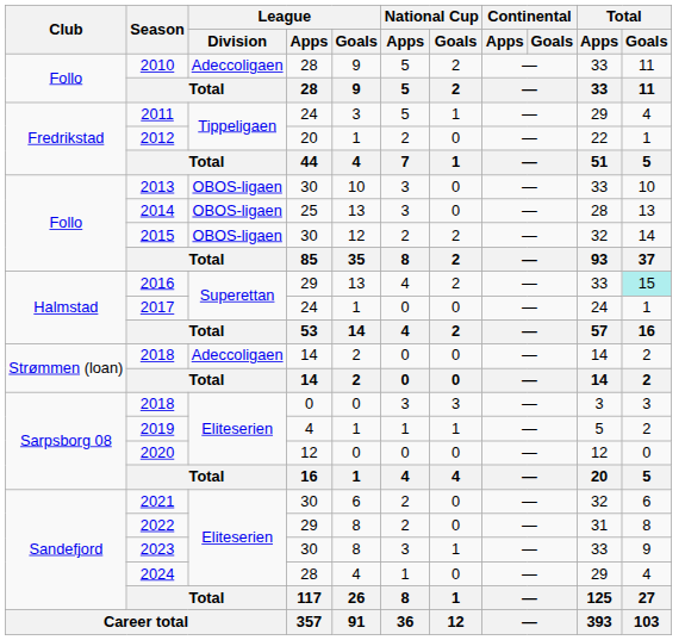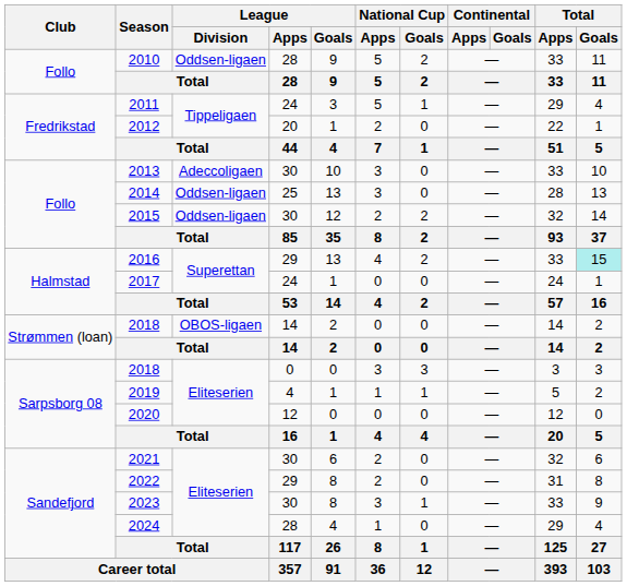 <table class="wikitable" style="text-align: center;">
 <tr>
 <th rowspan="2">Club</th>
 <th rowspan="2">Season</th>
 <th colspan="3">League</th>
 <th colspan="2">National Cup</th>
 <th colspan="2">Continental</th>
 <th colspan="2">Total</th>
 </tr>
 <tr>
 <th>Division</th>
 <th>Apps</th>
 <th>Goals</th>
 <th>Apps</th>
 <th>Goals</th>
 <th>Apps</th>
 <th>Goals</th>
 <th>Apps</th>
 <th>Goals</th>
 </tr>
 <tr>
 <td rowspan="2"><a href='#'>Follo</a></td>
 <td><a href='#'>2010</a></td>
-<td rowspan="1"><a href='#'>Adeccoligaen</a></td>
+<td rowspan="1"><a href='#'>Oddsen-ligaen</a></td>
 <td>28</td>
 <td>9</td>
 <td>5</td>
 <td>2</td>
 <td colspan="2">—</td>
 <td>33</td>
 <td>11</td>
 </tr>
 <tr>
 <th colspan="2">Total</th>
 <th>28</th>
 <th>9</th>
 <th>5</th>
 <th>2</th>
 <th colspan="2">—</th>
 <th>33</th>
 <th>11</th>
 </tr>
 <tr>
 <td rowspan="3"><a href='#'>Fredrikstad</a></td>
 <td><a href='#'>2011</a></td>
 <td rowspan="2"><a href='#'>Tippeligaen</a></td>
 <td>24</td>
 <td>3</td>
 <td>5</td>
 <td>1</td>
 <td colspan="2">—</td>
 <td>29</td>
 <td>4</td>
 </tr>
 <tr>
 <td><a href='#'>2012</a></td>
 <td>20</td>
 <td>1</td>
 <td>2</td>
 <td>0</td>
 <td colspan="2">—</td>
 <td>22</td>
 <td>1</td>
 </tr>
 <tr>
 <th colspan="2">Total</th>
 <th>44</th>
 <th>4</th>
 <th>7</th>
 <th>1</th>
 <th colspan="2">—</th>
 <th>51</th>
 <th>5</th>
 </tr>
 <tr>
 <td rowspan="4"><a href='#'>Follo</a></td>
 <td><a href='#'>2013</a></td>
-<td rowspan="1"><a href='#'>OBOS-ligaen</a></td>
+<td rowspan="1"><a href='#'>Adeccoligaen</a></td>
 <td>30</td>
 <td>10</td>
 <td>3</td>
 <td>0</td>
 <td colspan="2">—</td>
 <td>33</td>
 <td>10</td>
 </tr>
 <tr>
 <td><a href='#'>2014</a></td>
-<td rowspan="1"><a href='#'>OBOS-ligaen</a></td>
+<td rowspan="1"><a href='#'>Oddsen-ligaen</a></td>
 <td>25</td>
 <td>13</td>
 <td>3</td>
 <td>0</td>
 <td colspan="2">—</td>
 <td>28</td>
 <td>13</td>
 </tr>
 <tr>
 <td><a href='#'>2015</a></td>
-<td rowspan="1"><a href='#'>OBOS-ligaen</a></td>
+<td rowspan="1"><a href='#'>Oddsen-ligaen</a></td>
 <td>30</td>
 <td>12</td>
 <td>2</td>
 <td>2</td>
 <td colspan="2">—</td>
 <td>32</td>
 <td>14</td>
 </tr>
 <tr>
 <th colspan="2">Total</th>
 <th>85</th>
 <th>35</th>
 <th>8</th>
 <th>2</th>
 <th colspan="2">—</th>
 <th>93</th>
 <th>37</th>
 </tr>
 <tr>
 <td rowspan="3"><a href='#'>Halmstad</a></td>
 <td><a href='#'>2016</a></td>
 <td rowspan="2"><a href='#'>Superettan</a></td>
 <td>29</td>
 <td>13</td>
 <td>4</td>
 <td>2</td>
 <td colspan="2">—</td>
 <td>33</td>
 <td style="background: paleturquoise;">15</td>
 </tr>
 <tr>
 <td><a href='#'>2017</a></td>
 <td>24</td>
 <td>1</td>
 <td>0</td>
 <td>0</td>
 <td colspan="2">—</td>
 <td>24</td>
 <td>1</td>
 </tr>
 <tr>
 <th colspan="2">Total</th>
 <th>53</th>
 <th>14</th>
 <th>4</th>
 <th>2</th>
 <th colspan="2">—</th>
 <th>57</th>
 <th>16</th>
 </tr>
 <tr>
 <td rowspan="2"><a href='#'>Strømmen</a> (loan)</td>
 <td><a href='#'>2018</a></td>
-<td rowspan="1"><a href='#'>Adeccoligaen</a></td>
+<td rowspan="1"><a href='#'>OBOS-ligaen</a></td>
 <td>14</td>
 <td>2</td>
 <td>0</td>
 <td>0</td>
 <td colspan="2">—</td>
 <td>14</td>
 <td>2</td>
 </tr>
 <tr>
 <th colspan="2">Total</th>
 <th>14</th>
 <th>2</th>
 <th>0</th>
 <th>0</th>
 <th colspan="2">—</th>
 <th>14</th>
 <th>2</th>
 </tr>
 <tr>
 <td rowspan="4"><a href='#'>Sarpsborg 08</a></td>
 <td><a href='#'>2018</a></td>
 <td rowspan="3"><a href='#'>Eliteserien</a></td>
 <td>0</td>
 <td>0</td>
 <td>3</td>
 <td>3</td>
 <td colspan="2">—</td>
 <td>3</td>
 <td>3</td>
 </tr>
 <tr>
 <td><a href='#'>2019</a></td>
 <td>4</td>
 <td>1</td>
 <td>1</td>
 <td>1</td>
 <td colspan="2">—</td>
 <td>5</td>
 <td>2</td>
 </tr>
 <tr>
 <td><a href='#'>2020</a></td>
 <td>12</td>
 <td>0</td>
 <td>0</td>
 <td>0</td>
 <td colspan="2">—</td>
 <td>12</td>
 <td>0</td>
 </tr>
 <tr>
 <th colspan="2">Total</th>
 <th>16</th>
 <th>1</th>
 <th>4</th>
 <th>4</th>
 <th colspan="2">—</th>
 <th>20</th>
 <th>5</th>
 </tr>
 <tr>
 <td rowspan="5"><a href='#'>Sandefjord</a></td>
 <td><a href='#'>2021</a></td>
 <td rowspan="4"><a href='#'>Eliteserien</a></td>
 <td>30</td>
 <td>6</td>
 <td>2</td>
 <td>0</td>
 <td colspan="2">—</td>
 <td>32</td>
 <td>6</td>
 </tr>
 <tr>
 <td><a href='#'>2022</a></td>
 <td>29</td>
 <td>8</td>
 <td>2</td>
 <td>0</td>
 <td colspan="2">—</td>
 <td>31</td>
 <td>8</td>
 </tr>
 <tr>
 <td><a href='#'>2023</a></td>
 <td>30</td>
 <td>8</td>
 <td>3</td>
 <td>1</td>
 <td colspan="2">—</td>
 <td>33</td>
 <td>9</td>
 </tr>
 <tr>
 <td><a href='#'>2024</a></td>
 <td>28</td>
 <td>4</td>
 <td>1</td>
 <td>0</td>
 <td colspan="2">—</td>
 <td>29</td>
 <td>4</td>
 </tr>
 <tr>
 <th colspan="2">Total</th>
 <th>117</th>
 <th>26</th>
 <th>8</th>
 <th>1</th>
 <th colspan="2">—</th>
 <th>125</th>
 <th>27</th>
 </tr>
 <tr>
 <th colspan="3">Career total</th>
 <th>357</th>
 <th>91</th>
 <th>36</th>
 <th>12</th>
 <th colspan="2">—</th>
 <th>393</th>
 <th>103</th>
 </tr>
 </table>
